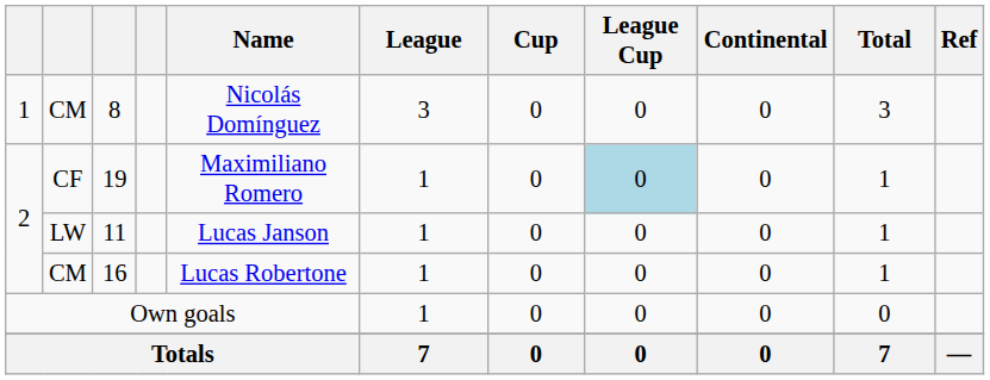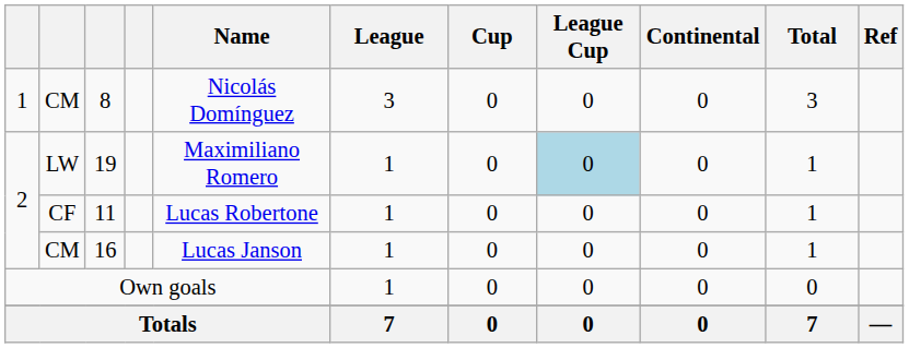 <table class="wikitable sortable" style="font-size: 95%; text-align: center;">
 <tr>
 <th style="width:25px; background:#; color:;"></th>
 <th style="width:25px; background:#; color:;"></th>
 <th style="width:25px; background:#; color:;"></th>
 <th style="width:25px; background:#; color:;"></th>
 <th style="width:150px; background:#; color:;">Name</th>
 <th style="width:100px; background:#; color:;">League</th>
 <th style="width:80px; background:#; color:;">Cup</th>
 <th style="width:80px; background:#; color:;">League Cup</th>
 <th style="width:80px; background:#; color:;">Continental</th>
 <th style="width:80px; background:#; color:;"><strong>Total</strong></th>
 <th style="width:10px; background:#; color:;"><strong>Ref</strong></th>
 </tr>
 <tr>
 <td>1</td>
 <td>CM</td>
 <td>8</td>
 <td></td>
 <td data-sort-value="Domínguez, Nicolás"><a href='#'>Nicolás Domínguez</a></td>
 <td>3</td>
 <td>0</td>
 <td>0</td>
 <td>0</td>
 <td>3</td>
 <td></td>
 </tr>
 <tr>
 <td rowspan=3>2</td>
-<td>CF</td>
+<td>LW</td>
 <td>19</td>
 <td></td>
 <td data-sort-value="Romero, Maximiliano"><a href='#'>Maximiliano Romero</a></td>
 <td>1</td>
 <td>0</td>
 <td style="background: lightblue;">0</td>
 <td>0</td>
 <td>1</td>
 <td></td>
 </tr>
 <tr>
-<td>LW</td>
+<td>CF</td>
 <td>11</td>
 <td></td>
-<td data-sort-value="Janson, Lucas"><a href='#'>Lucas Janson</a></td>
+<td data-sort-value="Robertone, Lucas"><a href='#'>Lucas Robertone</a></td>
 <td>1</td>
 <td>0</td>
 <td>0</td>
 <td>0</td>
 <td>1</td>
 <td></td>
 </tr>
 <tr>
 <td>CM</td>
 <td>16</td>
 <td></td>
-<td data-sort-value="Robertone, Lucas"><a href='#'>Lucas Robertone</a></td>
+<td data-sort-value="Janson, Lucas"><a href='#'>Lucas Janson</a></td>
 <td>1</td>
 <td>0</td>
 <td>0</td>
 <td>0</td>
 <td>1</td>
 <td></td>
 </tr>
 <tr>
 <td colspan="5">Own goals</td>
 <td>1</td>
 <td>0</td>
 <td>0</td>
 <td>0</td>
 <td>0</td>
 <td></td>
 </tr>
 <tr>
 </tr>
 <tr class="sortbottom">
 </tr>
 <tr class="sortbottom">
 <th colspan=5><strong>Totals</strong></th>
 <th><strong>7</strong></th>
 <th><strong>0</strong></th>
 <th><strong>0</strong></th>
 <th><strong>0</strong></th>
 <th><strong>7</strong></th>
 <th><strong>—</strong></th>
 </tr>
 </table>
